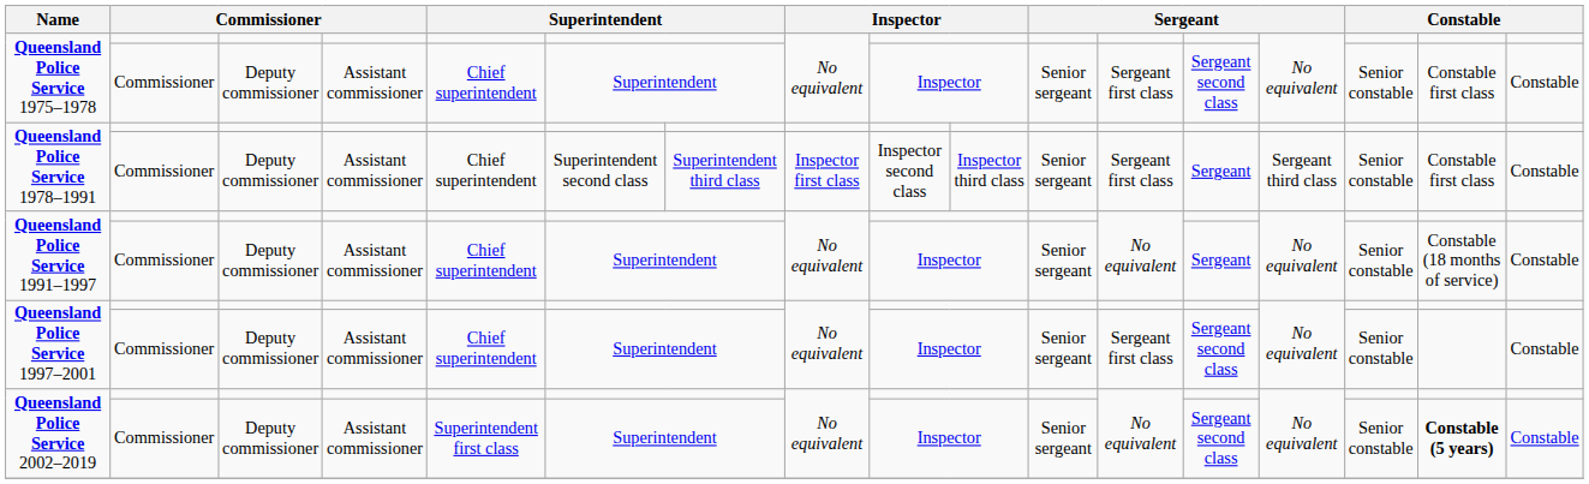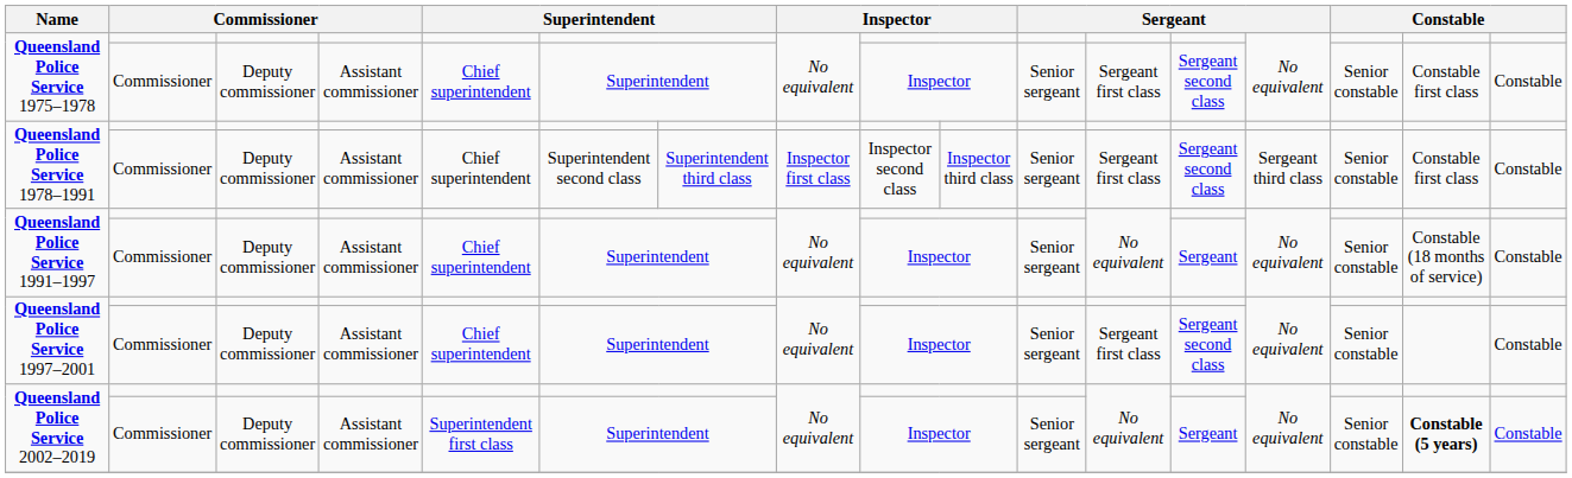 <table class="wikitable" style="text-align:center; padding:5px; font-size:85%; margin: 0px 12px 12px 0px;">
 <tr>
 <th>Name</th>
 <th colspan="3">Commissioner</th>
 <th colspan="3">Superintendent</th>
 <th colspan="3">Inspector</th>
 <th colspan="4">Sergeant</th>
 <th colspan="4">Constable</th>
 </tr>
 <tr>
 <td rowspan=2> <strong><a href='#'>Queensland Police Service</a></strong><br>1975–1978</td>
 <td></td>
 <td></td>
 <td></td>
 <td></td>
 <td colspan=2></td>
 <td rowspan=2><em>No equivalent</em></td>
 <td colspan=2></td>
 <td></td>
 <td></td>
 <td></td>
 <td rowspan=2><em>No equivalent</em></td>
 <td></td>
 <td></td>
 <td></td>
 </tr>
 <tr>
 <td>Commissioner</td>
 <td>Deputy<br>commissioner</td>
 <td>Assistant<br>commissioner</td>
 <td><a href='#'>Chief superintendent</a></td>
 <td colspan=2><a href='#'>Superintendent</a></td>
 <td colspan=2><a href='#'>Inspector</a></td>
 <td>Senior sergeant</td>
 <td>Sergeant first class</td>
 <td><a href='#'>Sergeant second class</a></td>
 <td>Senior<br>constable</td>
 <td>Constable<br>first class</td>
 <td>Constable</td>
 </tr>
 <tr>
 <td rowspan=2> <strong><a href='#'>Queensland Police Service</a></strong><br>1978–1991</td>
 <td></td>
 <td></td>
 <td></td>
 <td></td>
 <td></td>
 <td></td>
 <td></td>
 <td></td>
 <td></td>
 <td></td>
 <td></td>
 <td></td>
 <td></td>
 <td></td>
 <td></td>
 <td></td>
 </tr>
 <tr>
 <td>Commissioner</td>
 <td>Deputy<br>commissioner</td>
 <td>Assistant<br>commissioner</td>
 <td>Chief<br>superintendent</td>
 <td>Superintendent second class</td>
 <td><a href='#'>Superintendent third class</a></td>
 <td><a href='#'>Inspector first class</a></td>
 <td>Inspector second class</td>
 <td><a href='#'>Inspector</a> third class</td>
 <td>Senior sergeant</td>
 <td>Sergeant first class</td>
-<td><a href='#'>Sergeant</a></td>
+<td><a href='#'>Sergeant second class</a></td>
 <td>Sergeant third class</td>
 <td>Senior<br>constable</td>
 <td>Constable<br>first class</td>
 <td>Constable</td>
 </tr>
 <tr>
 <td rowspan=2> <strong><a href='#'>Queensland Police Service</a></strong><br>1991–1997</td>
 <td></td>
 <td></td>
 <td></td>
 <td></td>
 <td colspan=2></td>
 <td rowspan=2><em>No equivalent</em></td>
 <td colspan=2></td>
 <td></td>
 <td rowspan=2><em>No equivalent</em></td>
 <td></td>
 <td rowspan=2><em>No equivalent</em></td>
 <td></td>
 <td></td>
 <td></td>
 </tr>
 <tr>
 <td>Commissioner</td>
 <td>Deputy<br>commissioner</td>
 <td>Assistant<br>commissioner</td>
 <td><a href='#'>Chief superintendent</a></td>
 <td colspan=2><a href='#'>Superintendent</a></td>
 <td colspan=2><a href='#'>Inspector</a></td>
 <td>Senior sergeant</td>
 <td><a href='#'>Sergeant</a></td>
 <td>Senior<br>constable</td>
 <td>Constable<br>(18 months of service)</td>
 <td>Constable</td>
 </tr>
 <tr>
 <td rowspan=2> <strong><a href='#'>Queensland Police Service</a></strong><br>1997–2001</td>
 <td></td>
 <td></td>
 <td></td>
 <td></td>
 <td colspan=2></td>
 <td rowspan=2><em>No equivalent</em></td>
 <td colspan=2></td>
 <td></td>
 <td></td>
 <td></td>
 <td rowspan=2><em>No equivalent</em></td>
 <td></td>
 <td></td>
 <td></td>
 </tr>
 <tr>
 <td>Commissioner</td>
 <td>Deputy<br>commissioner</td>
 <td>Assistant<br>commissioner</td>
 <td><a href='#'>Chief superintendent</a></td>
 <td colspan=2><a href='#'>Superintendent</a></td>
 <td colspan=2><a href='#'>Inspector</a></td>
 <td>Senior sergeant</td>
 <td>Sergeant first class</td>
 <td><a href='#'>Sergeant second class</a></td>
 <td>Senior<br>constable</td>
 <td></td>
 <td>Constable</td>
 </tr>
 <tr>
 <td rowspan=2> <strong><a href='#'>Queensland Police Service</a></strong><br>2002–2019</td>
 <td></td>
 <td></td>
 <td></td>
 <td></td>
 <td colspan=2></td>
 <td rowspan=2><em>No equivalent</em></td>
 <td colspan=2></td>
 <td></td>
 <td rowspan=2><em>No equivalent</em></td>
 <td></td>
 <td rowspan=2><em>No equivalent</em></td>
 <td></td>
 <td></td>
 <td></td>
 </tr>
 <tr>
 <td>Commissioner</td>
 <td>Deputy<br>commissioner</td>
 <td>Assistant<br>commissioner</td>
 <td><a href='#'>Superintendent first class</a></td>
 <td colspan=2><a href='#'>Superintendent</a></td>
 <td colspan=2><a href='#'>Inspector</a></td>
 <td>Senior<br>sergeant</td>
-<td><a href='#'>Sergeant second class</a></td>
+<td><a href='#'>Sergeant</a></td>
 <td>Senior<br>constable</td>
 <td><strong>Constable<br>(5 years)</strong></td>
 <td><a href='#'>Constable</a></td>
 </tr>
 <tr>
 </tr>
 </table>
